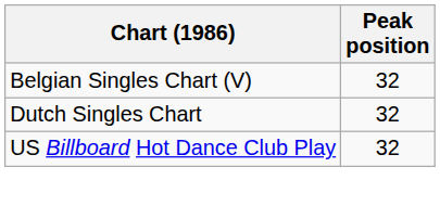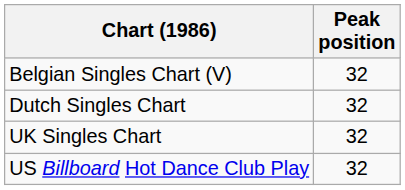 <table class="wikitable sortable">
 <tr>
 <th>Chart (1986)</th>
 <th>Peak<br>position</th>
 </tr>
 <tr>
 <td>Belgian Singles Chart (V)</td>
 <td style="text-align:center;">32</td>
 </tr>
 <tr>
 <td>Dutch Singles Chart</td>
 <td style="text-align:center;">32</td>
 </tr>
 <tr>
+<td>UK Singles Chart</td>
+<td style="text-align:center;">32</td>
+</tr>
+<tr>
 <td>US <em><a href='#'>Billboard</a></em> <a href='#'>Hot Dance Club Play</a></td>
 <td style="text-align:center;">32</td>
 </tr>
 </table>
